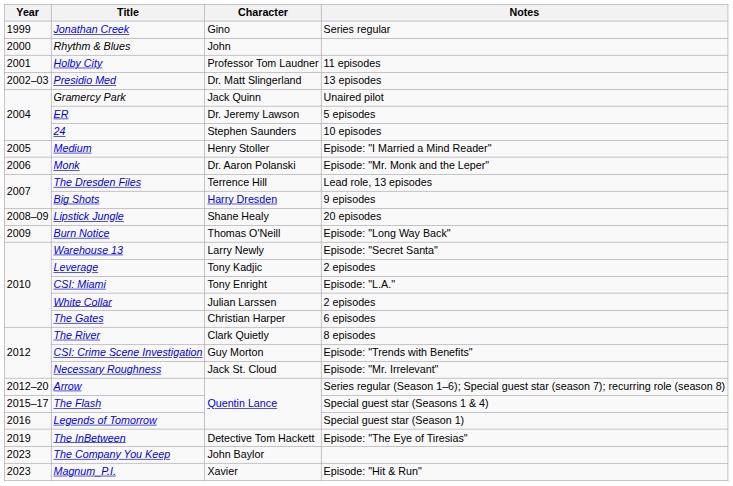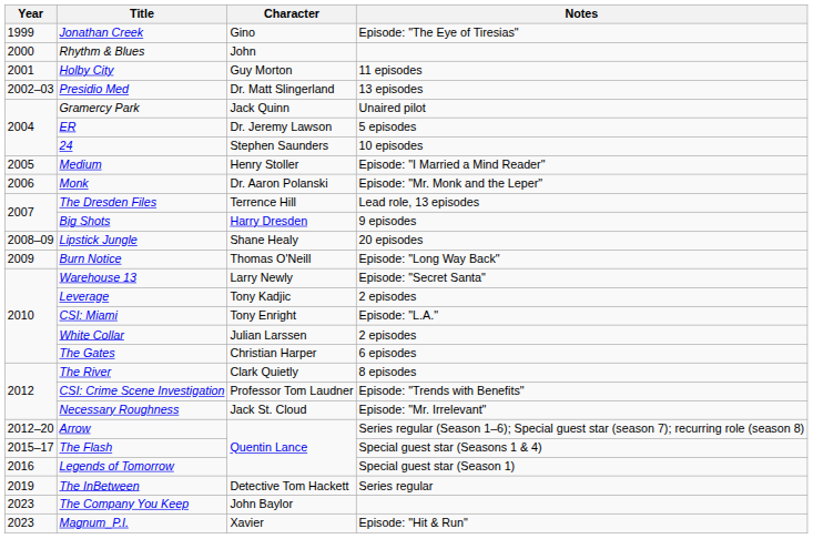 <table class="wikitable sortable">
 <tr>
 <th>Year</th>
 <th>Title</th>
 <th>Character</th>
 <th>Notes</th>
 </tr>
 <tr>
 <td>1999</td>
 <td><em><a href='#'>Jonathan Creek</a></em></td>
 <td>Gino</td>
-<td>Series regular</td>
+<td>Episode: "The Eye of Tiresias"</td>
 </tr>
 <tr>
 <td>2000</td>
 <td><em>Rhythm & Blues</em></td>
 <td>John</td>
 <td></td>
 </tr>
 <tr>
 <td>2001</td>
 <td><em><a href='#'>Holby City</a></em></td>
-<td>Professor Tom Laudner</td>
+<td>Guy Morton</td>
 <td>11 episodes</td>
 </tr>
 <tr>
 <td>2002–03</td>
 <td><em><a href='#'>Presidio Med</a></em></td>
 <td>Dr. Matt Slingerland</td>
 <td>13 episodes</td>
 </tr>
 <tr>
 <td rowspan="3">2004</td>
 <td><em>Gramercy Park</em></td>
 <td>Jack Quinn</td>
 <td>Unaired pilot</td>
 </tr>
 <tr>
 <td><em><a href='#'>ER</a></em></td>
 <td>Dr. Jeremy Lawson</td>
 <td>5 episodes</td>
 </tr>
 <tr>
 <td><em><a href='#'>24</a></em></td>
 <td>Stephen Saunders</td>
 <td>10 episodes</td>
 </tr>
 <tr>
 <td>2005</td>
 <td><em><a href='#'>Medium</a></em></td>
 <td>Henry Stoller</td>
 <td>Episode: "I Married a Mind Reader"</td>
 </tr>
 <tr>
 <td>2006</td>
 <td><em><a href='#'>Monk</a></em></td>
 <td>Dr. Aaron Polanski</td>
 <td>Episode: "Mr. Monk and the Leper"</td>
 </tr>
 <tr>
 <td rowspan="2">2007</td>
 <td><em><a href='#'>The Dresden Files</a></em></td>
 <td>Terrence Hill</td>
 <td>Lead role, 13 episodes</td>
 </tr>
 <tr>
 <td><em><a href='#'>Big Shots</a></em></td>
 <td><a href='#'>Harry Dresden</a></td>
 <td>9 episodes</td>
 </tr>
 <tr>
 <td>2008–09</td>
 <td><em><a href='#'>Lipstick Jungle</a></em></td>
 <td>Shane Healy</td>
 <td>20 episodes</td>
 </tr>
 <tr>
 <td>2009</td>
 <td><em><a href='#'>Burn Notice</a></em></td>
 <td>Thomas O'Neill</td>
 <td>Episode: "Long Way Back"</td>
 </tr>
 <tr>
 <td rowspan="5">2010</td>
 <td><em><a href='#'>Warehouse 13</a></em></td>
 <td>Larry Newly</td>
 <td>Episode: "Secret Santa"</td>
 </tr>
 <tr>
 <td><em><a href='#'>Leverage</a></em></td>
 <td>Tony Kadjic</td>
 <td>2 episodes</td>
 </tr>
 <tr>
 <td><em><a href='#'>CSI: Miami</a></em></td>
 <td>Tony Enright</td>
 <td>Episode: "L.A."</td>
 </tr>
 <tr>
 <td><em><a href='#'>White Collar</a></em></td>
 <td>Julian Larssen</td>
 <td>2 episodes</td>
 </tr>
 <tr>
 <td><em><a href='#'>The Gates</a></em></td>
 <td>Christian Harper</td>
 <td>6 episodes</td>
 </tr>
 <tr>
 <td rowspan="3">2012</td>
 <td><em><a href='#'>The River</a></em></td>
 <td>Clark Quietly</td>
 <td>8 episodes</td>
 </tr>
 <tr>
 <td><em><a href='#'>CSI: Crime Scene Investigation</a></em></td>
-<td>Guy Morton</td>
+<td>Professor Tom Laudner</td>
 <td>Episode: "Trends with Benefits"</td>
 </tr>
 <tr>
 <td><em><a href='#'>Necessary Roughness</a></em></td>
 <td>Jack St. Cloud</td>
 <td>Episode: "Mr. Irrelevant"</td>
 </tr>
 <tr>
 <td>2012–20</td>
 <td><em><a href='#'>Arrow</a></em></td>
 <td rowspan="3"><a href='#'>Quentin Lance</a></td>
 <td>Series regular (Season 1–6); Special guest star (season 7); recurring role (season 8)</td>
 </tr>
 <tr>
 <td>2015–17</td>
 <td><em><a href='#'>The Flash</a></em></td>
 <td>Special guest star (Seasons 1 & 4)</td>
 </tr>
 <tr>
 <td>2016</td>
 <td><em><a href='#'>Legends of Tomorrow</a></em></td>
 <td>Special guest star (Season 1)</td>
 </tr>
 <tr>
 <td>2019</td>
 <td><em><a href='#'>The InBetween</a></em></td>
 <td>Detective Tom Hackett</td>
-<td>Episode: "The Eye of Tiresias"</td>
+<td>Series regular</td>
 </tr>
 <tr>
 <td>2023</td>
 <td><em><a href='#'>The Company You Keep</a></em></td>
 <td>John Baylor</td>
 <td></td>
 </tr>
 <tr>
 <td>2023</td>
 <td><em><a href='#'>Magnum_P.I.</a></em></td>
 <td>Xavier</td>
 <td>Episode: "Hit & Run"</td>
 </tr>
 </table>
